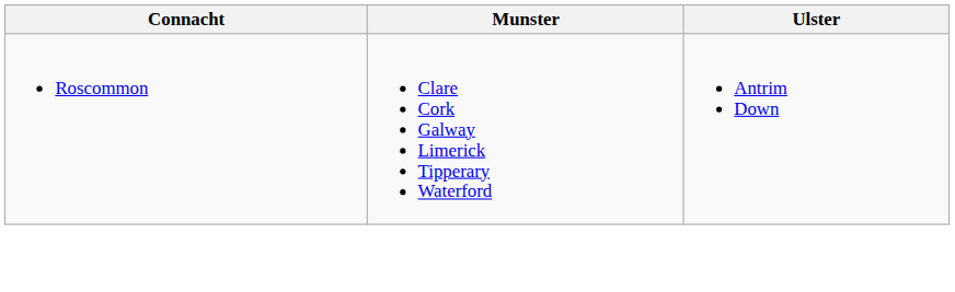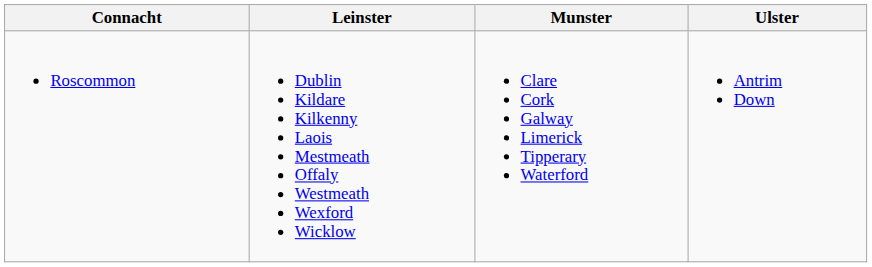 <table class="wikitable" width=65%>
 <tr>
 <th>Connacht</th>
+<th>Leinster</th>
 <th>Munster</th>
 <th>Ulster</th>
 </tr>
 <tr valign=top>
 <td><br><ul><li><a href='#'>Roscommon</a></li></ul></td>
+<td><br><ul><li><a href='#'>Dublin</a></li><li><a href='#'>Kildare</a></li><li><a href='#'>Kilkenny</a></li><li><a href='#'>Laois</a></li><li><a href='#'>Mestmeath</a></li><li><a href='#'>Offaly</a></li><li><a href='#'>Westmeath</a></li><li><a href='#'>Wexford</a></li><li><a href='#'>Wicklow</a></li></ul></td>
 <td><br><ul><li><a href='#'>Clare</a></li><li><a href='#'>Cork</a></li><li><a href='#'>Galway</a></li><li><a href='#'>Limerick</a></li><li><a href='#'>Tipperary</a></li><li><a href='#'>Waterford</a></li></ul></td>
 <td><br><ul><li><a href='#'>Antrim</a></li><li><a href='#'>Down</a></li></ul></td>
 </tr>
 </table>
